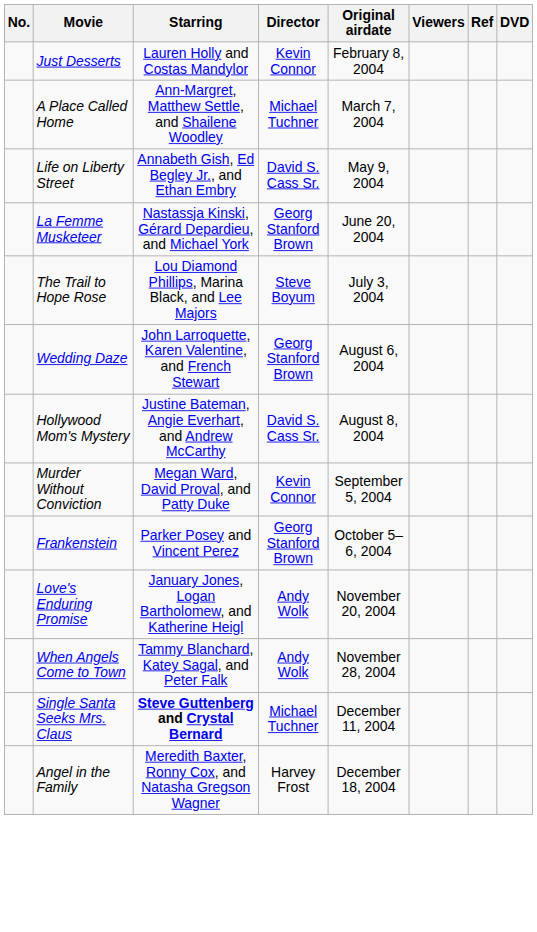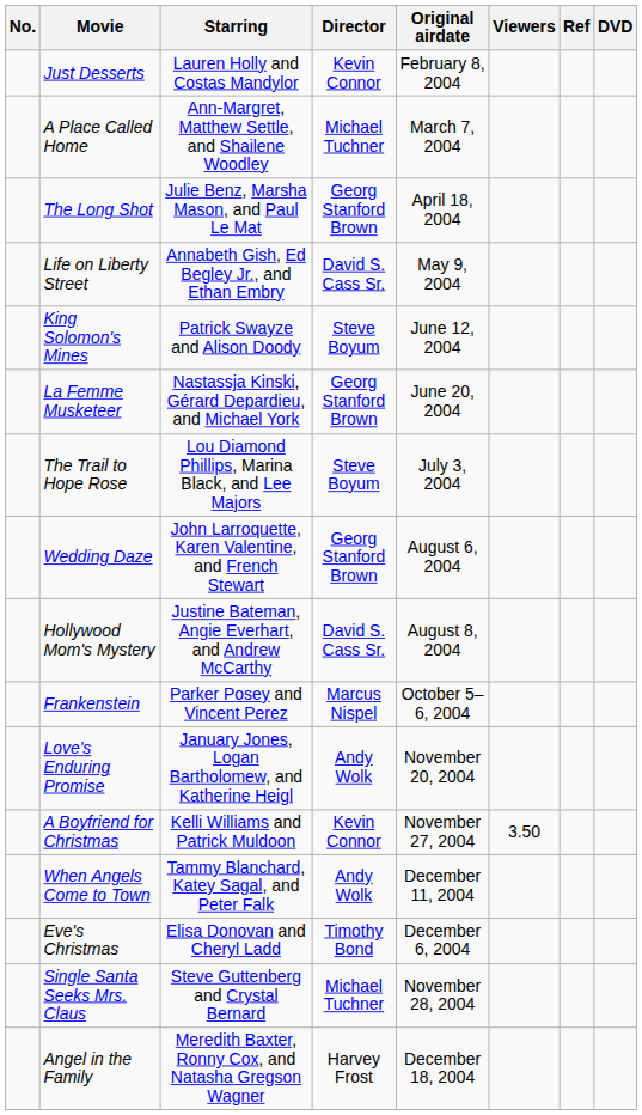 <table class="wikitable sortable">
 <tr>
 <th scope="col">No.</th>
 <th scope="col" class="unsortable">Movie</th>
 <th scope="col" class="unsortable">Starring</th>
 <th scope="col" class="unsortable">Director</th>
 <th scope="col" class="unsortable">Original airdate</th>
 <th scope="col">Viewers</th>
 <th scope="col" class="unsortable">Ref</th>
 <th scope="col" class="unsortable">DVD</th>
 </tr>
 <tr>
 <td style="text-align:center;"></td>
 <td><em><a href='#'>Just Desserts</a></em></td>
 <td style="text-align:center;"><a href='#'>Lauren Holly</a> and <a href='#'>Costas Mandylor</a></td>
 <td style="text-align:center;"><a href='#'>Kevin Connor</a></td>
 <td style="text-align:center;">February 8, 2004</td>
 <td style="text-align:center;"></td>
 <td></td>
 <td></td>
 </tr>
 <tr>
 <td style="text-align:center;"></td>
 <td><em>A Place Called Home</em></td>
 <td style="text-align:center;"><a href='#'>Ann-Margret</a>, <a href='#'>Matthew Settle</a>, and <a href='#'>Shailene Woodley</a></td>
 <td style="text-align:center;"><a href='#'>Michael Tuchner</a></td>
 <td style="text-align:center;">March 7, 2004</td>
 <td style="text-align:center;"></td>
 <td></td>
 <td></td>
 </tr>
 <tr>
 <td style="text-align:center;"></td>
+<td><em><a href='#'>The Long Shot</a></em></td>
+<td style="text-align:center;"><a href='#'>Julie Benz</a>, <a href='#'>Marsha Mason</a>, and <a href='#'>Paul Le Mat</a></td>
+<td style="text-align:center;"><a href='#'>Georg Stanford Brown</a></td>
+<td style="text-align:center;">April 18, 2004</td>
+<td style="text-align:center;"></td>
+<td></td>
+<td></td>
+</tr>
+<tr>
+<td style="text-align:center;"></td>
 <td><em>Life on Liberty Street</em></td>
 <td style="text-align:center;"><a href='#'>Annabeth Gish</a>, <a href='#'>Ed Begley Jr.</a>, and <a href='#'>Ethan Embry</a></td>
 <td style="text-align:center;"><a href='#'>David S. Cass Sr.</a></td>
 <td style="text-align:center;">May 9, 2004</td>
+<td style="text-align:center;"></td>
+<td></td>
+<td></td>
+</tr>
+<tr>
+<td style="text-align:center;"></td>
+<td><em><a href='#'>King Solomon's Mines</a></em></td>
+<td style="text-align:center;"><a href='#'>Patrick Swayze</a> and <a href='#'>Alison Doody</a></td>
+<td style="text-align:center;"><a href='#'>Steve Boyum</a></td>
+<td style="text-align:center;">June 12, 2004</td>
 <td style="text-align:center;"></td>
 <td></td>
 <td></td>
 </tr>
 <tr>
 <td style="text-align:center;"></td>
 <td><em><a href='#'>La Femme Musketeer</a></em></td>
 <td style="text-align:center;"><a href='#'>Nastassja Kinski</a>, <a href='#'>Gérard Depardieu</a>, and <a href='#'>Michael York</a></td>
 <td style="text-align:center;"><a href='#'>Georg Stanford Brown</a></td>
 <td style="text-align:center;">June 20, 2004</td>
 <td style="text-align:center;"></td>
 <td></td>
 <td></td>
 </tr>
 <tr>
 <td style="text-align:center;"></td>
 <td><em>The Trail to Hope Rose</em></td>
 <td style="text-align:center;"><a href='#'>Lou Diamond Phillips</a>, Marina Black, and <a href='#'>Lee Majors</a></td>
 <td style="text-align:center;"><a href='#'>Steve Boyum</a></td>
 <td style="text-align:center;">July 3, 2004</td>
 <td style="text-align:center;"></td>
 <td></td>
 <td></td>
 </tr>
 <tr>
 <td style="text-align:center;"></td>
 <td><em><a href='#'>Wedding Daze</a></em></td>
 <td style="text-align:center;"><a href='#'>John Larroquette</a>, <a href='#'>Karen Valentine</a>, and <a href='#'>French Stewart</a></td>
 <td style="text-align:center;"><a href='#'>Georg Stanford Brown</a></td>
 <td style="text-align:center;">August 6, 2004</td>
 <td style="text-align:center;"></td>
 <td></td>
 <td></td>
 </tr>
 <tr>
 <td style="text-align:center;"></td>
 <td><em>Hollywood Mom's Mystery</em></td>
 <td style="text-align:center;"><a href='#'>Justine Bateman</a>, <a href='#'>Angie Everhart</a>, and <a href='#'>Andrew McCarthy</a></td>
 <td style="text-align:center;"><a href='#'>David S. Cass Sr.</a></td>
 <td style="text-align:center;">August 8, 2004</td>
 <td style="text-align:center;"></td>
 <td></td>
 <td></td>
 </tr>
 <tr>
 <td style="text-align:center;"></td>
-<td><em>Murder Without Conviction</em></td>
-<td style="text-align:center;"><a href='#'>Megan Ward</a>, <a href='#'>David Proval</a>, and <a href='#'>Patty Duke</a></td>
-<td style="text-align:center;"><a href='#'>Kevin Connor</a></td>
-<td style="text-align:center;">September 5, 2004</td>
-<td style="text-align:center;"></td>
-<td></td>
-<td></td>
-</tr>
-<tr>
-<td style="text-align:center;"></td>
 <td><em><a href='#'>Frankenstein</a></em></td>
 <td style="text-align:center;"><a href='#'>Parker Posey</a> and <a href='#'>Vincent Perez</a></td>
-<td style="text-align:center;"><a href='#'>Georg Stanford Brown</a></td>
+<td style="text-align:center;"><a href='#'>Marcus Nispel</a></td>
 <td style="text-align:center;">October 5–6, 2004</td>
 <td style="text-align:center;"></td>
 <td></td>
 <td></td>
 </tr>
 <tr>
 <td style="text-align:center;"></td>
 <td><em><a href='#'>Love's Enduring Promise</a></em></td>
 <td style="text-align:center;"><a href='#'>January Jones</a>, <a href='#'>Logan Bartholomew</a>, and <a href='#'>Katherine Heigl</a></td>
 <td style="text-align:center;"><a href='#'>Andy Wolk</a></td>
 <td style="text-align:center;">November 20, 2004</td>
 <td style="text-align:center;"></td>
 <td></td>
 <td></td>
 </tr>
 <tr>
 <td style="text-align:center;"></td>
+<td><em><a href='#'>A Boyfriend for Christmas</a></em></td>
+<td style="text-align:center;"><a href='#'>Kelli Williams</a> and <a href='#'>Patrick Muldoon</a></td>
+<td style="text-align:center;"><a href='#'>Kevin Connor</a></td>
+<td style="text-align:center;">November 27, 2004</td>
+<td style="text-align:center;">3.50</td>
+<td></td>
+<td></td>
+</tr>
+<tr>
+<td style="text-align:center;"></td>
 <td><em><a href='#'>When Angels Come to Town</a></em></td>
 <td style="text-align:center;"><a href='#'>Tammy Blanchard</a>, <a href='#'>Katey Sagal</a>, and <a href='#'>Peter Falk</a></td>
 <td style="text-align:center;"><a href='#'>Andy Wolk</a></td>
-<td style="text-align:center;">November 28, 2004</td>
+<td style="text-align:center;">December 11, 2004</td>
+<td style="text-align:center;"></td>
+<td></td>
+<td></td>
+</tr>
+<tr>
+<td style="text-align:center;"></td>
+<td><em>Eve's Christmas</em></td>
+<td style="text-align:center;"><a href='#'>Elisa Donovan</a> and <a href='#'>Cheryl Ladd</a></td>
+<td style="text-align:center;"><a href='#'>Timothy Bond</a></td>
+<td style="text-align:center;">December 6, 2004</td>
 <td style="text-align:center;"></td>
 <td></td>
 <td></td>
 </tr>
 <tr>
 <td style="text-align:center;"></td>
 <td><em><a href='#'>Single Santa Seeks Mrs. Claus</a></em></td>
-<td style="text-align:center;"><strong><a href='#'>Steve Guttenberg</a> and <a href='#'>Crystal Bernard</a></strong></td>
+<td style="text-align:center;"><a href='#'>Steve Guttenberg</a> and <a href='#'>Crystal Bernard</a></td>
 <td style="text-align:center;"><a href='#'>Michael Tuchner</a></td>
-<td style="text-align:center;">December 11, 2004</td>
+<td style="text-align:center;">November 28, 2004</td>
 <td style="text-align:center;"></td>
 <td></td>
 <td></td>
 </tr>
 <tr>
 <td style="text-align:center;"></td>
 <td><em>Angel in the Family</em></td>
 <td style="text-align:center;"><a href='#'>Meredith Baxter</a>, <a href='#'>Ronny Cox</a>, and <a href='#'>Natasha Gregson Wagner</a></td>
 <td style="text-align:center;">Harvey Frost</td>
 <td style="text-align:center;">December 18, 2004</td>
 <td style="text-align:center;"></td>
 <td></td>
 <td></td>
 </tr>
 </table>
